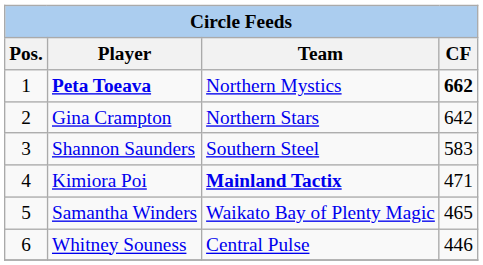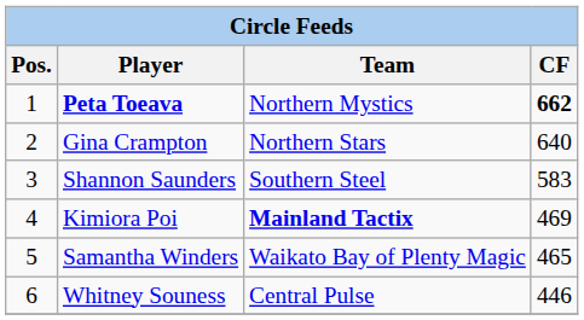 <table class="wikitable"  style="float:left; font-size:90%;">
 <tr>
 <th colspan=4 style=background:#ABCDEF>Circle Feeds</th>
 </tr>
 <tr>
 <th>Pos.</th>
 <th>Player</th>
 <th>Team</th>
 <th>CF</th>
 </tr>
 <tr>
 <td align=center>1</td>
 <td><strong><a href='#'>Peta Toeava</a></strong></td>
 <td><a href='#'>Northern Mystics</a></td>
 <td align=center><strong>662</strong></td>
 </tr>
 <tr>
 <td align=center>2</td>
 <td><a href='#'>Gina Crampton</a></td>
 <td><a href='#'>Northern Stars</a></td>
-<td align=center>642</td>
+<td align=center>640</td>
 </tr>
 <tr>
 <td align=center>3</td>
 <td><a href='#'>Shannon Saunders</a></td>
 <td><a href='#'>Southern Steel</a></td>
 <td align=center>583</td>
 </tr>
 <tr>
 <td align=center>4</td>
 <td><a href='#'>Kimiora Poi</a></td>
 <td><strong><a href='#'>Mainland Tactix</a></strong></td>
-<td align=center>471</td>
+<td align=center>469</td>
 </tr>
 <tr>
 <td align=center>5</td>
 <td><a href='#'>Samantha Winders</a></td>
 <td><a href='#'>Waikato Bay of Plenty Magic</a></td>
 <td align=center>465</td>
 </tr>
 <tr>
 <td align=center>6</td>
 <td><a href='#'>Whitney Souness</a></td>
 <td><a href='#'>Central Pulse</a></td>
 <td align=center>446</td>
 </tr>
 <tr>
 </tr>
 </table>
